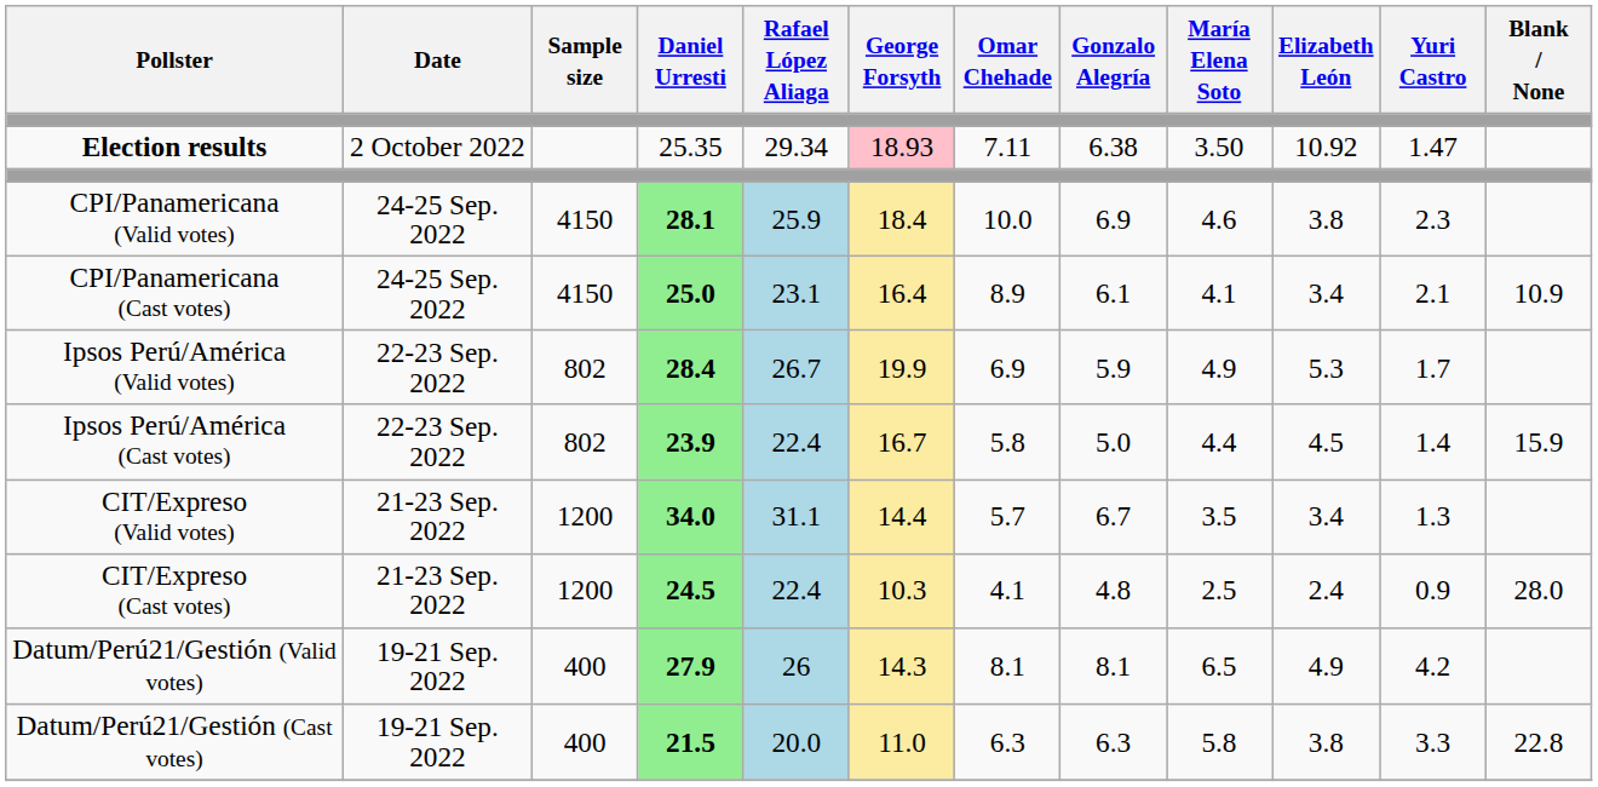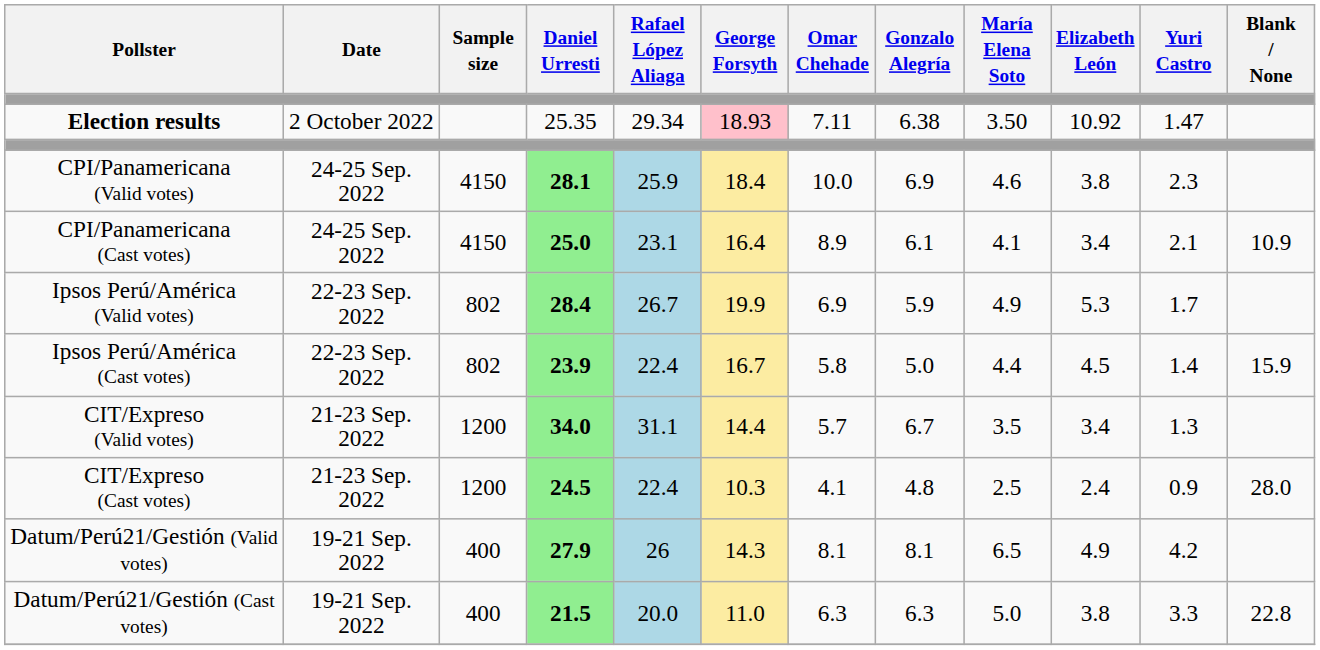 <table class="wikitable" style="text-align:center; font-size:95%; line-height:16px;">
 <tr>
 <th style="width:175px;"><small>Pollster</small></th>
 <th style="width:95px;"><small>Date</small></th>
 <th style="width:50px;"><small>Sample size</small></th>
 <th style="width:50px;"><small><a href='#'>Daniel Urresti</a></small><br></th>
 <th style="width:50px;"><small><a href='#'>Rafael López Aliaga</a></small><br></th>
 <th style="width:50px;"><small><a href='#'>George Forsyth</a></small><br></th>
 <th style="width:50px;"><small><a href='#'>Omar Chehade</a></small><br></th>
 <th style="width:50px;"><small><a href='#'>Gonzalo Alegría</a></small><br></th>
 <th style="width:50px;"><small><a href='#'>María Elena Soto</a></small><br></th>
 <th style="width:50px;"><small><a href='#'>Elizabeth León</a></small><br></th>
 <th style="width:50px;"><small><a href='#'>Yuri Castro</a></small><br></th>
 <th style="width:50px;"><small>Blank<br>/<br>None</small></th>
 </tr>
 <tr>
 <td colspan="19" style="background:#A0A0A0"></td>
 </tr>
 <tr>
 <td><strong>Election results</strong></td>
 <td 2 October 2022>2 October 2022</td>
 <td></td>
 <td>25.35</td>
 <td>29.34</td>
 <td style="background: pink;">18.93</td>
 <td>7.11</td>
 <td>6.38</td>
 <td>3.50</td>
 <td>10.92</td>
 <td>1.47</td>
 <td></td>
 </tr>
 <tr>
 <td colspan="19" style="background:#A0A0A0"></td>
 </tr>
 <tr>
 <td>CPI/Panamericana <br><small>(Valid votes)</small></td>
 <td>24-25 Sep. 2022</td>
 <td>4150</td>
 <td style="background:lightgreen"><strong>28.1</strong></td>
 <td style="background:lightblue">25.9</td>
 <td style="background:#fceca2">18.4</td>
 <td>10.0</td>
 <td>6.9</td>
 <td>4.6</td>
 <td>3.8</td>
 <td>2.3</td>
 <td></td>
 </tr>
 <tr>
 <td>CPI/Panamericana <br><small>(Cast votes)</small></td>
 <td>24-25 Sep. 2022</td>
 <td>4150</td>
 <td style="background:lightgreen"><strong>25.0</strong></td>
 <td style="background:lightblue">23.1</td>
 <td style="background:#fceca2">16.4</td>
 <td>8.9</td>
 <td>6.1</td>
 <td>4.1</td>
 <td>3.4</td>
 <td>2.1</td>
 <td>10.9</td>
 </tr>
 <tr>
 <td>Ipsos Perú/América <br><small>(Valid votes)</small></td>
 <td>22-23 Sep. 2022</td>
 <td>802</td>
 <td style="background:lightgreen"><strong>28.4</strong></td>
 <td style="background:lightblue">26.7</td>
 <td style="background:#fceca2">19.9</td>
 <td>6.9</td>
 <td>5.9</td>
 <td>4.9</td>
 <td>5.3</td>
 <td>1.7</td>
 <td></td>
 </tr>
 <tr>
 <td>Ipsos Perú/América <br><small>(Cast votes)</small></td>
 <td>22-23 Sep. 2022</td>
 <td>802</td>
 <td style="background:lightgreen"><strong>23.9</strong></td>
 <td style="background:lightblue">22.4</td>
 <td style="background:#fceca2">16.7</td>
 <td>5.8</td>
 <td>5.0</td>
 <td>4.4</td>
 <td>4.5</td>
 <td>1.4</td>
 <td>15.9</td>
 </tr>
 <tr>
 <td>CIT/Expreso <br><small>(Valid votes)</small></td>
 <td>21-23 Sep. 2022</td>
 <td>1200</td>
 <td style="background:lightgreen"><strong>34.0</strong></td>
 <td style="background:lightblue">31.1</td>
 <td style="background:#fceca2">14.4</td>
 <td>5.7</td>
 <td>6.7</td>
 <td>3.5</td>
 <td>3.4</td>
 <td>1.3</td>
 <td></td>
 </tr>
 <tr>
 <td>CIT/Expreso <br><small>(Cast votes)</small></td>
 <td>21-23 Sep. 2022</td>
 <td>1200</td>
 <td style="background:lightgreen"><strong>24.5</strong></td>
 <td style="background:lightblue">22.4</td>
 <td style="background:#fceca2">10.3</td>
 <td>4.1</td>
 <td>4.8</td>
 <td>2.5</td>
 <td>2.4</td>
 <td>0.9</td>
 <td>28.0</td>
 </tr>
 <tr>
 <td>Datum/Perú21/Gestión <small>(Valid votes)</small></td>
 <td>19-21 Sep. 2022</td>
 <td>400</td>
 <td style="background:lightgreen"><strong>27.9</strong></td>
 <td style="background:lightblue">26</td>
 <td style="background:#fceca2">14.3</td>
 <td>8.1</td>
 <td>8.1</td>
 <td>6.5</td>
 <td>4.9</td>
 <td>4.2</td>
 <td></td>
 </tr>
 <tr>
 <td>Datum/Perú21/Gestión <small>(Cast votes)</small></td>
 <td>19-21 Sep. 2022</td>
 <td>400</td>
 <td style="background:lightgreen"><strong>21.5</strong></td>
 <td style="background:lightblue">20.0</td>
 <td style="background:#fceca2">11.0</td>
 <td>6.3</td>
 <td>6.3</td>
-<td>5.8</td>
+<td>5.0</td>
 <td>3.8</td>
 <td>3.3</td>
 <td>22.8</td>
 </tr>
 <tr>
 </tr>
 </table>
